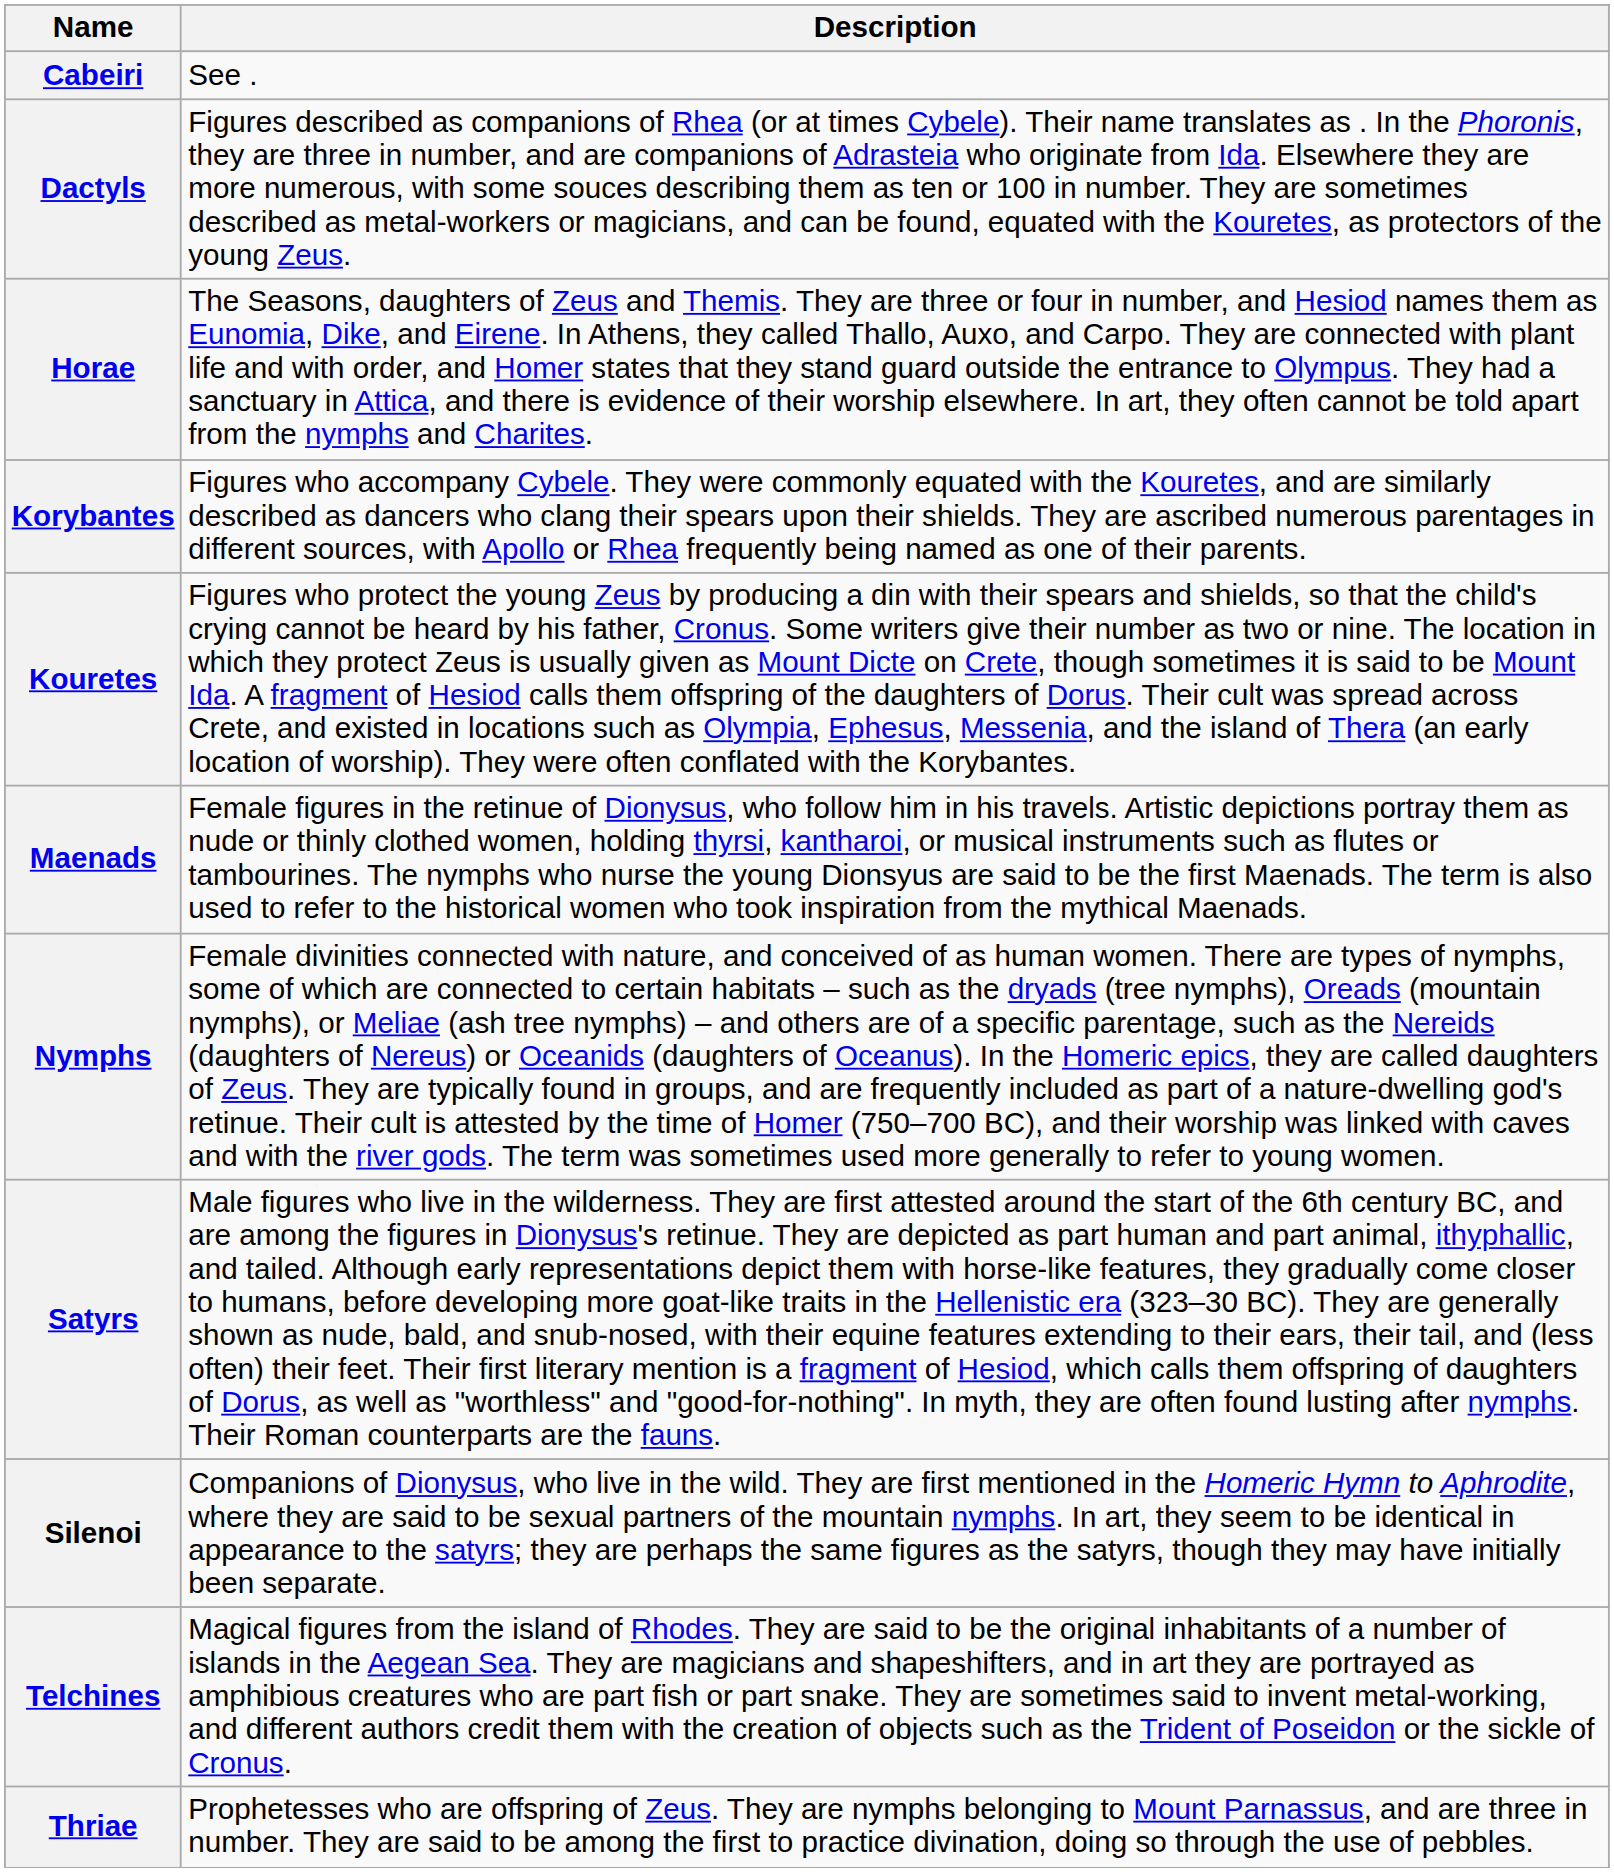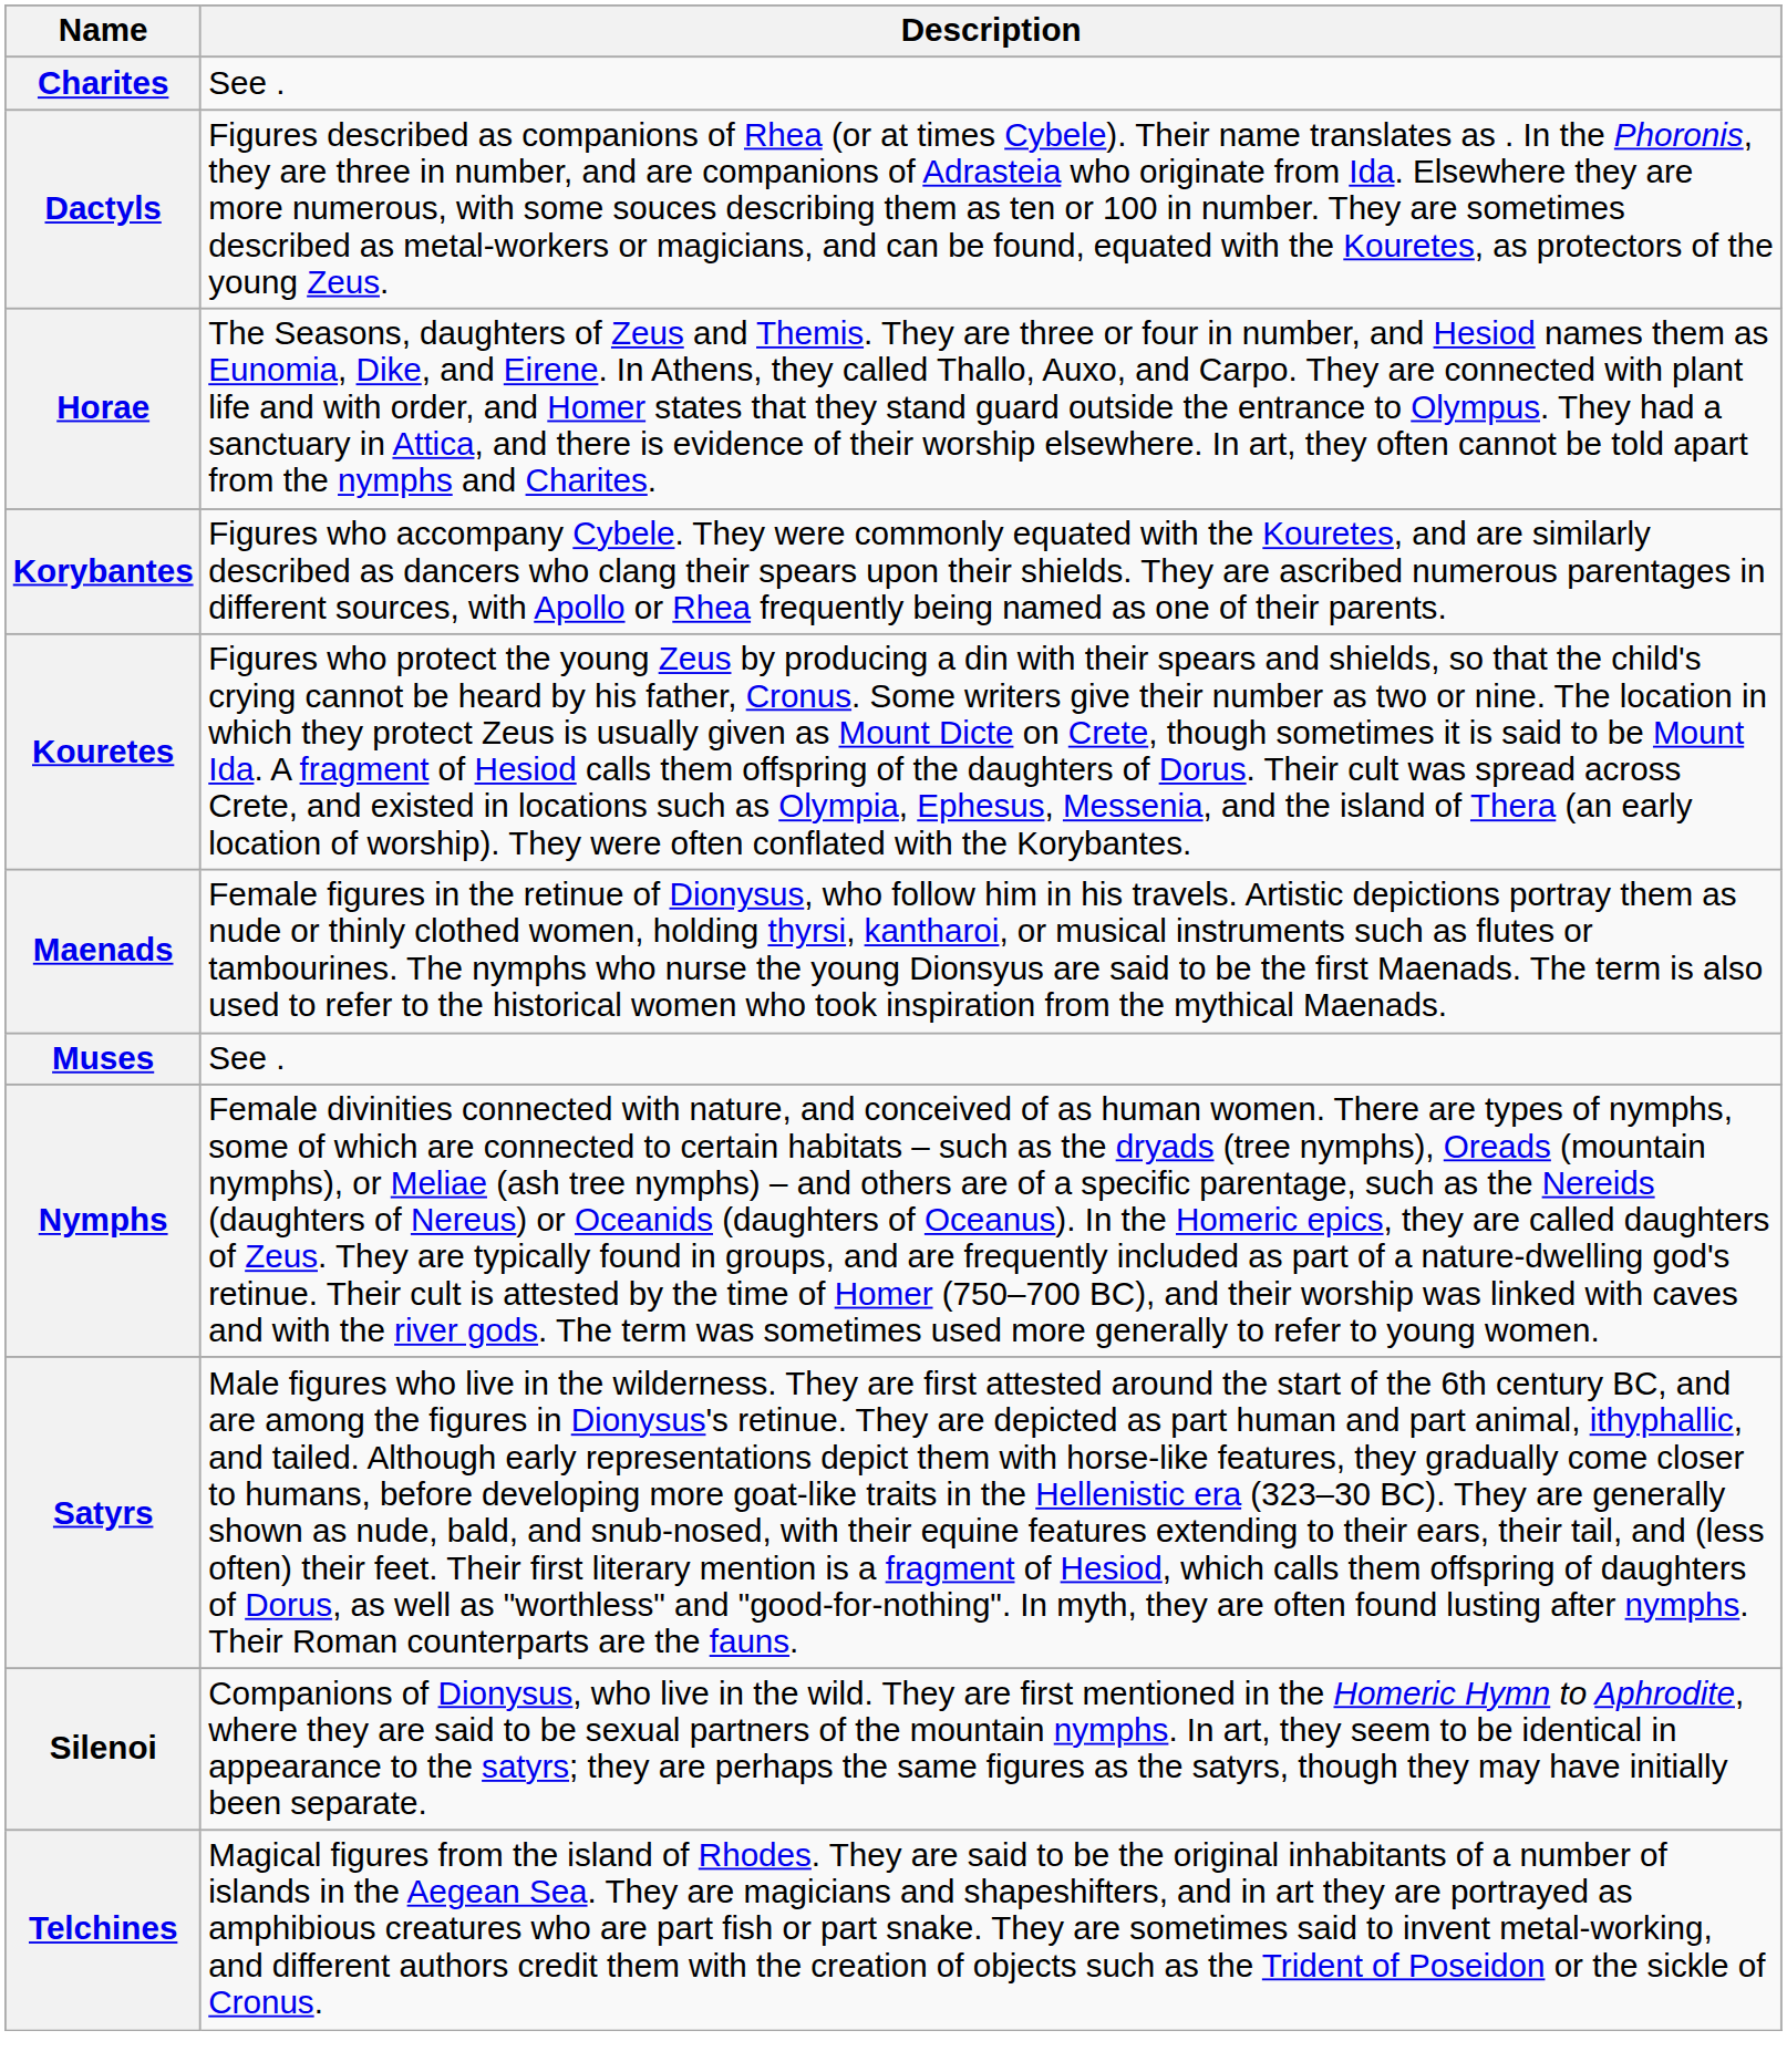 <table class="wikitable">
 <tr>
 <th scope="col">Name</th>
 <th scope="col">Description</th>
 </tr>
 <tr>
-<th scope="row"><a href='#'>Cabeiri</a></th>
+<th scope="row"><a href='#'>Charites</a></th>
 <td>See .</td>
 </tr>
 <tr>
 <th scope="row"><a href='#'>Dactyls</a></th>
 <td>Figures described as companions of <a href='#'>Rhea</a> (or at times <a href='#'>Cybele</a>). Their name translates as . In the <em><a href='#'>Phoronis</a></em>, they are three in number, and are companions of <a href='#'>Adrasteia</a> who originate from <a href='#'>Ida</a>. Elsewhere they are more numerous, with some souces describing them as ten or 100 in number. They are sometimes described as metal-workers or magicians, and can be found, equated with the <a href='#'>Kouretes</a>, as protectors of the young <a href='#'>Zeus</a>.</td>
 </tr>
 <tr>
 <th scope="row"><a href='#'>Horae</a></th>
 <td>The Seasons, daughters of <a href='#'>Zeus</a> and <a href='#'>Themis</a>. They are three or four in number, and <a href='#'>Hesiod</a> names them as <a href='#'>Eunomia</a>, <a href='#'>Dike</a>, and <a href='#'>Eirene</a>. In Athens, they called Thallo, Auxo, and Carpo. They are connected with plant life and with order, and <a href='#'>Homer</a> states that they stand guard outside the entrance to <a href='#'>Olympus</a>. They had a sanctuary in <a href='#'>Attica</a>, and there is evidence of their worship elsewhere. In art, they often cannot be told apart from the <a href='#'>nymphs</a> and <a href='#'>Charites</a>.</td>
 </tr>
 <tr>
 <th scope="row"><a href='#'>Korybantes</a></th>
 <td>Figures who accompany <a href='#'>Cybele</a>. They were commonly equated with the <a href='#'>Kouretes</a>, and are similarly described as dancers who clang their spears upon their shields. They are ascribed numerous parentages in different sources, with <a href='#'>Apollo</a> or <a href='#'>Rhea</a> frequently being named as one of their parents.</td>
 </tr>
 <tr>
 <th scope="row"><a href='#'>Kouretes</a></th>
 <td>Figures who protect the young <a href='#'>Zeus</a> by producing a din with their spears and shields, so that the child's crying cannot be heard by his father, <a href='#'>Cronus</a>. Some writers give their number as two or nine. The location in which they protect Zeus is usually given as <a href='#'>Mount Dicte</a> on <a href='#'>Crete</a>, though sometimes it is said to be <a href='#'>Mount Ida</a>. A <a href='#'>fragment</a> of <a href='#'>Hesiod</a> calls them offspring of the daughters of <a href='#'>Dorus</a>. Their cult was spread across Crete, and existed in locations such as <a href='#'>Olympia</a>, <a href='#'>Ephesus</a>, <a href='#'>Messenia</a>, and the island of <a href='#'>Thera</a> (an early location of worship). They were often conflated with the Korybantes.</td>
 </tr>
 <tr>
 <th scope="row"><a href='#'>Maenads</a></th>
 <td>Female figures in the retinue of <a href='#'>Dionysus</a>, who follow him in his travels. Artistic depictions portray them as nude or thinly clothed women, holding <a href='#'>thyrsi</a>, <a href='#'>kantharoi</a>, or musical instruments such as flutes or tambourines. The nymphs who nurse the young Dionsyus are said to be the first Maenads. The term is also used to refer to the historical women who took inspiration from the mythical Maenads.</td>
 </tr>
 <tr>
+<th scope="row"><a href='#'>Muses</a></th>
+<td>See .</td>
+</tr>
+<tr>
 <th scope="row"><a href='#'>Nymphs</a></th>
 <td>Female divinities connected with nature, and conceived of as human women. There are types of nymphs, some of which are connected to certain habitats – such as the <a href='#'>dryads</a> (tree nymphs), <a href='#'>Oreads</a> (mountain nymphs), or <a href='#'>Meliae</a> (ash tree nymphs) – and others are of a specific parentage, such as the <a href='#'>Nereids</a> (daughters of <a href='#'>Nereus</a>) or <a href='#'>Oceanids</a> (daughters of <a href='#'>Oceanus</a>). In the <a href='#'>Homeric epics</a>, they are called daughters of <a href='#'>Zeus</a>. They are typically found in groups, and are frequently included as part of a nature-dwelling god's retinue. Their cult is attested by the time of <a href='#'>Homer</a> (750–700 BC), and their worship was linked with caves and with the <a href='#'>river gods</a>. The term was sometimes used more generally to refer to young women.</td>
 </tr>
 <tr>
 <th scope="row"><a href='#'>Satyrs</a></th>
 <td>Male figures who live in the wilderness. They are first attested around the start of the 6th century BC, and are among the figures in <a href='#'>Dionysus</a>'s retinue. They are depicted as part human and part animal, <a href='#'>ithyphallic</a>, and tailed. Although early representations depict them with horse-like features, they gradually come closer to humans, before developing more goat-like traits in the <a href='#'>Hellenistic era</a> (323–30 BC). They are generally shown as nude, bald, and snub-nosed, with their equine features extending to their ears, their tail, and (less often) their feet. Their first literary mention is a <a href='#'>fragment</a> of <a href='#'>Hesiod</a>, which calls them offspring of daughters of <a href='#'>Dorus</a>, as well as "worthless" and "good-for-nothing". In myth, they are often found lusting after <a href='#'>nymphs</a>. Their Roman counterparts are the <a href='#'>fauns</a>.</td>
 </tr>
 <tr>
 <th scope="row">Silenoi</th>
 <td>Companions of <a href='#'>Dionysus</a>, who live in the wild. They are first mentioned in the <em><a href='#'>Homeric Hymn</a> to <a href='#'>Aphrodite</a></em>, where they are said to be sexual partners of the mountain <a href='#'>nymphs</a>. In art, they seem to be identical in appearance to the <a href='#'>satyrs</a>; they are perhaps the same figures as the satyrs, though they may have initially been separate.</td>
 </tr>
 <tr>
 <th scope="row"><a href='#'>Telchines</a></th>
 <td>Magical figures from the island of <a href='#'>Rhodes</a>. They are said to be the original inhabitants of a number of islands in the <a href='#'>Aegean Sea</a>. They are magicians and shapeshifters, and in art they are portrayed as amphibious creatures who are part fish or part snake. They are sometimes said to invent metal-working, and different authors credit them with the creation of objects such as the <a href='#'>Trident of Poseidon</a> or the sickle of <a href='#'>Cronus</a>.</td>
 </tr>
-<tr>
-<th scope="row"><a href='#'>Thriae</a></th>
-<td>Prophetesses who are offspring of <a href='#'>Zeus</a>. They are nymphs belonging to <a href='#'>Mount Parnassus</a>, and are three in number. They are said to be among the first to practice divination, doing so through the use of pebbles.</td>
-</tr>
 </table>
